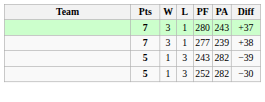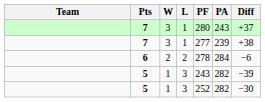 <table class=wikitable style="text-align:center">
 <tr>
 <th width=200>Team</th>
 <th width=40>Pts</th>
 <th width=20>W</th>
 <th width=20>L</th>
 <th width=20>PF</th>
 <th width=20>PA</th>
 <th width=40>Diff</th>
 </tr>
 <tr bgcolor=ccffcc>
 <td align=left></td>
 <td><strong>7</strong></td>
 <td>3</td>
 <td>1</td>
 <td>280</td>
 <td>243</td>
 <td>+37</td>
 </tr>
 <tr bgcolor=>
 <td align=left></td>
 <td><strong>7</strong></td>
 <td>3</td>
 <td>1</td>
 <td>277</td>
 <td>239</td>
 <td>+38</td>
 </tr>
 <tr bgcolor=>
 <td align=left></td>
+<td><strong>6</strong></td>
+<td>2</td>
+<td>2</td>
+<td>278</td>
+<td>284</td>
+<td>−6</td>
+</tr>
+<tr bgcolor=>
+<td align=left></td>
 <td><strong>5</strong></td>
 <td>1</td>
 <td>3</td>
 <td>243</td>
 <td>282</td>
 <td>−39</td>
 </tr>
 <tr bgcolor=>
 <td align=left></td>
 <td><strong>5</strong></td>
 <td>1</td>
 <td>3</td>
 <td>252</td>
 <td>282</td>
 <td>−30</td>
 </tr>
 </table>
